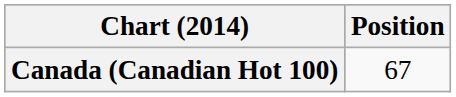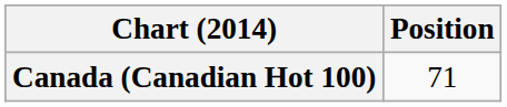 <table class="wikitable plainrowheaders" style="text-align:center">
 <tr>
 <th scope="col">Chart (2014)</th>
 <th scope="col">Position</th>
 </tr>
 <tr>
 <th scope="row">Canada (Canadian Hot 100)</th>
-<td>67</td>
+<td>71</td>
 </tr>
 </table>
